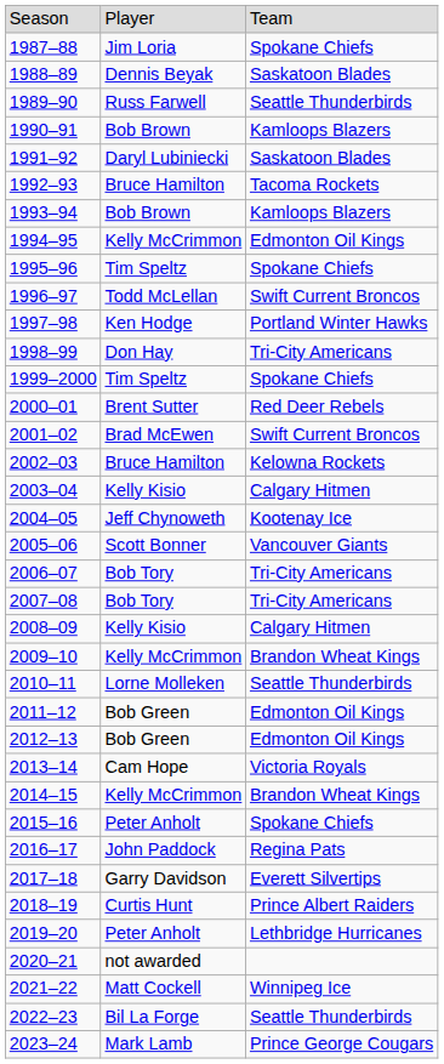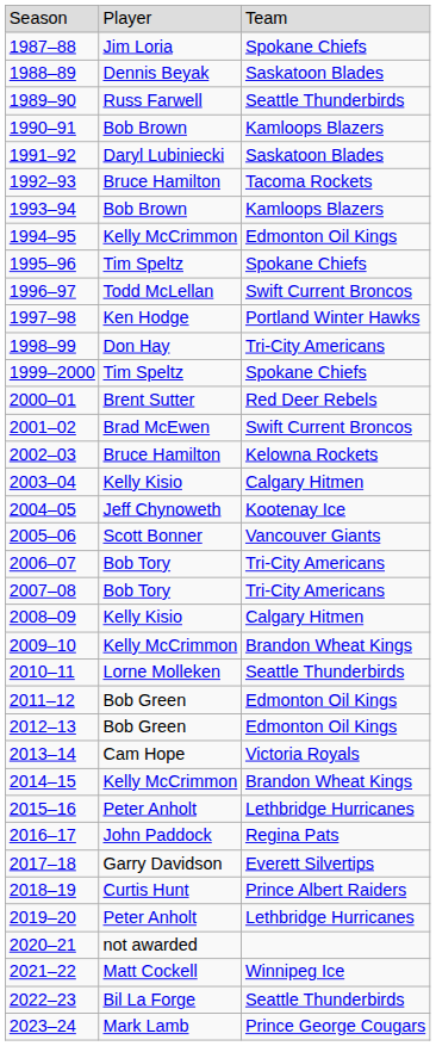 <table class="wikitable">
 <tr bgcolor="#dddddd">
 <td>Season</td>
 <td>Player</td>
 <td>Team</td>
 </tr>
 <tr>
 <td><a href='#'>1987–88</a></td>
 <td><a href='#'>Jim Loria</a></td>
 <td><a href='#'>Spokane Chiefs</a></td>
 </tr>
 <tr>
 <td><a href='#'>1988–89</a></td>
 <td><a href='#'>Dennis Beyak</a></td>
 <td><a href='#'>Saskatoon Blades</a></td>
 </tr>
 <tr>
 <td><a href='#'>1989–90</a></td>
 <td><a href='#'>Russ Farwell</a></td>
 <td><a href='#'>Seattle Thunderbirds</a></td>
 </tr>
 <tr>
 <td><a href='#'>1990–91</a></td>
 <td><a href='#'>Bob Brown</a></td>
 <td><a href='#'>Kamloops Blazers</a></td>
 </tr>
 <tr>
 <td><a href='#'>1991–92</a></td>
 <td><a href='#'>Daryl Lubiniecki</a></td>
 <td><a href='#'>Saskatoon Blades</a></td>
 </tr>
 <tr>
 <td><a href='#'>1992–93</a></td>
 <td><a href='#'>Bruce Hamilton</a></td>
 <td><a href='#'>Tacoma Rockets</a></td>
 </tr>
 <tr>
 <td><a href='#'>1993–94</a></td>
 <td><a href='#'>Bob Brown</a></td>
 <td><a href='#'>Kamloops Blazers</a></td>
 </tr>
 <tr>
 <td><a href='#'>1994–95</a></td>
 <td><a href='#'>Kelly McCrimmon</a></td>
 <td><a href='#'>Edmonton Oil Kings</a></td>
 </tr>
 <tr>
 <td><a href='#'>1995–96</a></td>
 <td><a href='#'>Tim Speltz</a></td>
 <td><a href='#'>Spokane Chiefs</a></td>
 </tr>
 <tr>
 <td><a href='#'>1996–97</a></td>
 <td><a href='#'>Todd McLellan</a></td>
 <td><a href='#'>Swift Current Broncos</a></td>
 </tr>
 <tr>
 <td><a href='#'>1997–98</a></td>
 <td><a href='#'>Ken Hodge</a></td>
 <td><a href='#'>Portland Winter Hawks</a></td>
 </tr>
 <tr>
 <td><a href='#'>1998–99</a></td>
 <td><a href='#'>Don Hay</a></td>
 <td><a href='#'>Tri-City Americans</a></td>
 </tr>
 <tr>
 <td><a href='#'>1999–2000</a></td>
 <td><a href='#'>Tim Speltz</a></td>
 <td><a href='#'>Spokane Chiefs</a></td>
 </tr>
 <tr>
 <td><a href='#'>2000–01</a></td>
 <td><a href='#'>Brent Sutter</a></td>
 <td><a href='#'>Red Deer Rebels</a></td>
 </tr>
 <tr>
 <td><a href='#'>2001–02</a></td>
 <td><a href='#'>Brad McEwen</a></td>
 <td><a href='#'>Swift Current Broncos</a></td>
 </tr>
 <tr>
 <td><a href='#'>2002–03</a></td>
 <td><a href='#'>Bruce Hamilton</a></td>
 <td><a href='#'>Kelowna Rockets</a></td>
 </tr>
 <tr>
 <td><a href='#'>2003–04</a></td>
 <td><a href='#'>Kelly Kisio</a></td>
 <td><a href='#'>Calgary Hitmen</a></td>
 </tr>
 <tr>
 <td><a href='#'>2004–05</a></td>
 <td><a href='#'>Jeff Chynoweth</a></td>
 <td><a href='#'>Kootenay Ice</a></td>
 </tr>
 <tr>
 <td><a href='#'>2005–06</a></td>
 <td><a href='#'>Scott Bonner</a></td>
 <td><a href='#'>Vancouver Giants</a></td>
 </tr>
 <tr>
 <td><a href='#'>2006–07</a></td>
 <td><a href='#'>Bob Tory</a></td>
 <td><a href='#'>Tri-City Americans</a></td>
 </tr>
 <tr>
 <td><a href='#'>2007–08</a></td>
 <td><a href='#'>Bob Tory</a></td>
 <td><a href='#'>Tri-City Americans</a></td>
 </tr>
 <tr>
 <td><a href='#'>2008–09</a></td>
 <td><a href='#'>Kelly Kisio</a></td>
 <td><a href='#'>Calgary Hitmen</a></td>
 </tr>
 <tr>
 <td><a href='#'>2009–10</a></td>
 <td><a href='#'>Kelly McCrimmon</a></td>
 <td><a href='#'>Brandon Wheat Kings</a></td>
 </tr>
 <tr>
 <td><a href='#'>2010–11</a></td>
 <td><a href='#'>Lorne Molleken</a></td>
 <td><a href='#'>Seattle Thunderbirds</a></td>
 </tr>
 <tr>
 <td><a href='#'>2011–12</a></td>
 <td>Bob Green</td>
 <td><a href='#'>Edmonton Oil Kings</a></td>
 </tr>
 <tr>
 <td><a href='#'>2012–13</a></td>
 <td>Bob Green</td>
 <td><a href='#'>Edmonton Oil Kings</a></td>
 </tr>
 <tr>
 <td><a href='#'>2013–14</a></td>
 <td>Cam Hope</td>
 <td><a href='#'>Victoria Royals</a></td>
 </tr>
 <tr>
 <td><a href='#'>2014–15</a></td>
 <td><a href='#'>Kelly McCrimmon</a></td>
 <td><a href='#'>Brandon Wheat Kings</a></td>
 </tr>
 <tr>
 <td><a href='#'>2015–16</a></td>
 <td><a href='#'>Peter Anholt</a></td>
-<td><a href='#'>Spokane Chiefs</a></td>
+<td><a href='#'>Lethbridge Hurricanes</a></td>
 </tr>
 <tr>
 <td><a href='#'>2016–17</a></td>
 <td><a href='#'>John Paddock</a></td>
 <td><a href='#'>Regina Pats</a></td>
 </tr>
 <tr>
 <td><a href='#'>2017–18</a></td>
 <td>Garry Davidson</td>
 <td><a href='#'>Everett Silvertips</a></td>
 </tr>
 <tr>
 <td><a href='#'>2018–19</a></td>
 <td><a href='#'>Curtis Hunt</a></td>
 <td><a href='#'>Prince Albert Raiders</a></td>
 </tr>
 <tr>
 <td><a href='#'>2019–20</a></td>
 <td><a href='#'>Peter Anholt</a></td>
 <td><a href='#'>Lethbridge Hurricanes</a></td>
 </tr>
 <tr>
 <td><a href='#'>2020–21</a></td>
 <td>not awarded</td>
 </tr>
 <tr>
 <td><a href='#'>2021–22</a></td>
 <td><a href='#'>Matt Cockell</a></td>
 <td><a href='#'>Winnipeg Ice</a></td>
 </tr>
 <tr>
 <td><a href='#'>2022–23</a></td>
 <td><a href='#'>Bil La Forge</a></td>
 <td><a href='#'>Seattle Thunderbirds</a></td>
 </tr>
 <tr>
 <td><a href='#'>2023–24</a></td>
 <td><a href='#'>Mark Lamb</a></td>
 <td><a href='#'>Prince George Cougars</a></td>
 </tr>
 </table>
